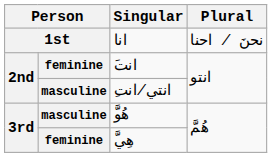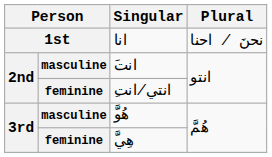 <table class="wikitable">
 <tr>
 <th colspan="2">Person</th>
 <th>Singular</th>
 <th>Plural</th>
 </tr>
 <tr>
 <th colspan="2">1st</th>
 <td><em></em> انا</td>
 <td colspan=2 style="text-align: left;"><em></em> نحنَ<em> / </em>احنا</td>
 </tr>
 <tr>
 <th rowspan="2">2nd</th>
-<th><small>feminine</small></th>
+<th><small>masculine</small></th>
 <td><em></em> َانت</td>
 <td rowspan="2"><em></em> انتو</td>
 </tr>
 <tr>
-<th><small>masculine</small></th>
+<th><small>feminine</small></th>
 <td><em></em> ِانتي<em>/</em>انت</td>
 </tr>
 <tr>
 <th rowspan="2">3rd</th>
 <th><small>masculine</small></th>
 <td><em></em> َّهُو</td>
 <td rowspan="2"><em></em> هُمَّ</td>
 </tr>
 <tr>
 <th><small>feminine</small></th>
 <td><em></em> َّهِي</td>
 </tr>
 </table>
